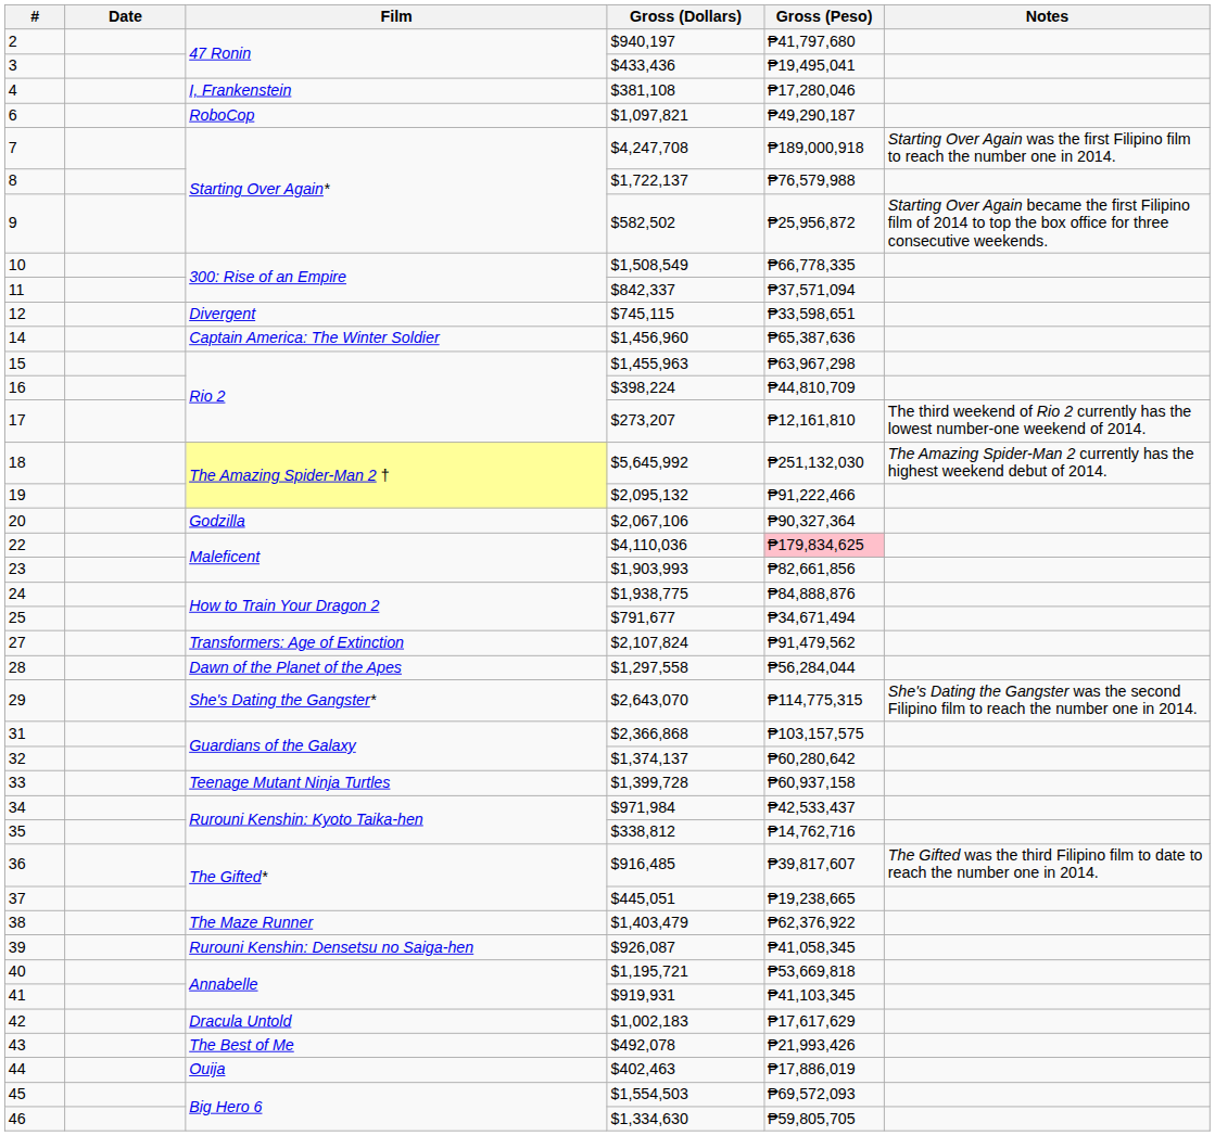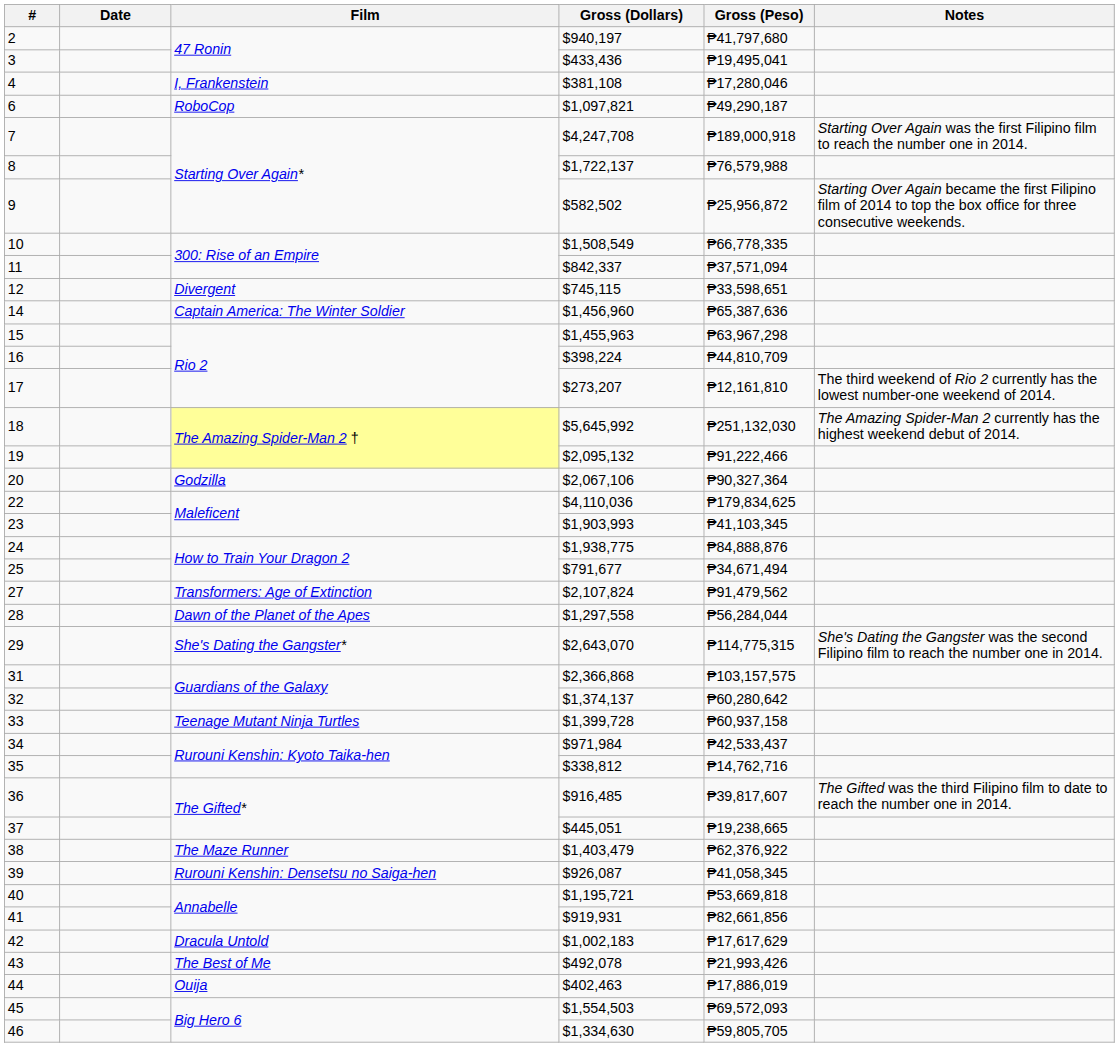 <table class="wikitable sortable">
 <tr>
 <th width="5%">#</th>
 <th width="10%">Date</th>
 <th width="35%">Film</th>
 <th width="13%">Gross (Dollars)</th>
 <th width="10%">Gross (Peso)</th>
 <th>Notes</th>
 </tr>
 <tr>
 <td>2</td>
 <td></td>
 <td rowspan="2"><em><a href='#'>47 Ronin</a></em></td>
 <td>$940,197</td>
 <td>₱41,797,680</td>
 <td></td>
 </tr>
 <tr>
 <td>3</td>
 <td></td>
 <td>$433,436</td>
 <td>₱19,495,041</td>
 <td></td>
 </tr>
 <tr>
 <td>4</td>
 <td></td>
 <td><em><a href='#'>I, Frankenstein</a></em></td>
 <td>$381,108</td>
 <td>₱17,280,046</td>
 <td></td>
 </tr>
 <tr>
 <td>6</td>
 <td></td>
 <td><em><a href='#'>RoboCop</a></em></td>
 <td>$1,097,821</td>
 <td>₱49,290,187</td>
 <td></td>
 </tr>
 <tr>
 <td>7</td>
 <td></td>
 <td rowspan="3"><em><a href='#'>Starting Over Again</a>*</em></td>
 <td>$4,247,708</td>
 <td>₱189,000,918</td>
 <td><em>Starting Over Again</em> was the first Filipino film to reach the number one in 2014.</td>
 </tr>
 <tr>
 <td>8</td>
 <td></td>
 <td>$1,722,137</td>
 <td>₱76,579,988</td>
 <td></td>
 </tr>
 <tr>
 <td>9</td>
 <td></td>
 <td>$582,502</td>
 <td>₱25,956,872</td>
 <td><em>Starting Over Again</em> became the first Filipino film of 2014 to top the box office for three consecutive weekends.</td>
 </tr>
 <tr>
 <td>10</td>
 <td></td>
 <td rowspan="2"><em><a href='#'>300: Rise of an Empire</a></em></td>
 <td>$1,508,549</td>
 <td>₱66,778,335</td>
 <td></td>
 </tr>
 <tr>
 <td>11</td>
 <td></td>
 <td>$842,337</td>
 <td>₱37,571,094</td>
 <td></td>
 </tr>
 <tr>
 <td>12</td>
 <td></td>
 <td><em><a href='#'>Divergent</a></em></td>
 <td>$745,115</td>
 <td>₱33,598,651</td>
 <td></td>
 </tr>
 <tr>
 <td>14</td>
 <td></td>
 <td><em><a href='#'>Captain America: The Winter Soldier</a></em></td>
 <td>$1,456,960</td>
 <td>₱65,387,636</td>
 <td></td>
 </tr>
 <tr>
 <td>15</td>
 <td></td>
 <td rowspan="3"><em><a href='#'>Rio 2</a></em></td>
 <td>$1,455,963</td>
 <td>₱63,967,298</td>
 <td></td>
 </tr>
 <tr>
 <td>16</td>
 <td></td>
 <td>$398,224</td>
 <td>₱44,810,709</td>
 <td></td>
 </tr>
 <tr>
 <td>17</td>
 <td></td>
 <td>$273,207</td>
 <td>₱12,161,810</td>
 <td>The third weekend of <em>Rio 2</em> currently has the lowest number-one weekend of 2014.</td>
 </tr>
 <tr>
 <td>18</td>
 <td></td>
 <td rowspan="2" style="background-color:#FFFF99"><em><a href='#'>The Amazing Spider-Man 2</a></em> †</td>
 <td>$5,645,992</td>
 <td>₱251,132,030</td>
 <td><em>The Amazing Spider-Man 2</em> currently has the highest weekend debut of 2014.</td>
 </tr>
 <tr>
 <td>19</td>
 <td></td>
 <td>$2,095,132</td>
 <td>₱91,222,466</td>
 <td></td>
 </tr>
 <tr>
 <td>20</td>
 <td></td>
 <td><em><a href='#'>Godzilla</a></em></td>
 <td>$2,067,106</td>
 <td>₱90,327,364</td>
 <td></td>
 </tr>
 <tr>
 <td>22</td>
 <td></td>
 <td rowspan="2"><em><a href='#'>Maleficent</a></em></td>
 <td>$4,110,036</td>
-<td style="background: pink;">₱179,834,625</td>
+<td>₱179,834,625</td>
 <td></td>
 </tr>
 <tr>
 <td>23</td>
 <td></td>
 <td>$1,903,993</td>
-<td>₱82,661,856</td>
+<td>₱41,103,345</td>
 <td></td>
 </tr>
 <tr>
 <td>24</td>
 <td></td>
 <td rowspan="2"><em><a href='#'>How to Train Your Dragon 2</a></em></td>
 <td>$1,938,775</td>
 <td>₱84,888,876</td>
 <td></td>
 </tr>
 <tr>
 <td>25</td>
 <td></td>
 <td>$791,677</td>
 <td>₱34,671,494</td>
 <td></td>
 </tr>
 <tr>
 <td>27</td>
 <td></td>
 <td><em><a href='#'>Transformers: Age of Extinction</a></em></td>
 <td>$2,107,824</td>
 <td>₱91,479,562</td>
 <td></td>
 </tr>
 <tr>
 <td>28</td>
 <td></td>
 <td><em><a href='#'>Dawn of the Planet of the Apes</a></em></td>
 <td>$1,297,558</td>
 <td>₱56,284,044</td>
 <td></td>
 </tr>
 <tr>
 <td>29</td>
 <td></td>
 <td><em><a href='#'>She's Dating the Gangster</a>*</em></td>
 <td>$2,643,070</td>
 <td>₱114,775,315</td>
 <td><em>She's Dating the Gangster</em> was the second Filipino film to reach the number one in 2014.</td>
 </tr>
 <tr>
 <td>31</td>
 <td></td>
 <td rowspan="2"><em><a href='#'>Guardians of the Galaxy</a></em></td>
 <td>$2,366,868</td>
 <td>₱103,157,575</td>
 <td></td>
 </tr>
 <tr>
 <td>32</td>
 <td></td>
 <td>$1,374,137</td>
 <td>₱60,280,642</td>
 <td></td>
 </tr>
 <tr>
 <td>33</td>
 <td></td>
 <td><em><a href='#'>Teenage Mutant Ninja Turtles</a></em></td>
 <td>$1,399,728</td>
 <td>₱60,937,158</td>
 <td></td>
 </tr>
 <tr>
 <td>34</td>
 <td></td>
 <td rowspan="2"><em><a href='#'>Rurouni Kenshin: Kyoto Taika-hen</a></em></td>
 <td>$971,984</td>
 <td>₱42,533,437</td>
 <td></td>
 </tr>
 <tr>
 <td>35</td>
 <td></td>
 <td>$338,812</td>
 <td>₱14,762,716</td>
 <td></td>
 </tr>
 <tr>
 <td>36</td>
 <td></td>
 <td rowspan="2"><em><a href='#'>The Gifted</a>*</em></td>
 <td>$916,485</td>
 <td>₱39,817,607</td>
 <td><em>The Gifted</em> was the third Filipino film to date to reach the number one in 2014.</td>
 </tr>
 <tr>
 <td>37</td>
 <td></td>
 <td>$445,051</td>
 <td>₱19,238,665</td>
 <td></td>
 </tr>
 <tr>
 <td>38</td>
 <td></td>
 <td><em><a href='#'>The Maze Runner</a></em></td>
 <td>$1,403,479</td>
 <td>₱62,376,922</td>
 <td></td>
 </tr>
 <tr>
 <td>39</td>
 <td></td>
 <td><em><a href='#'>Rurouni Kenshin: Densetsu no Saiga-hen</a></em></td>
 <td>$926,087</td>
 <td>₱41,058,345</td>
 <td></td>
 </tr>
 <tr>
 <td>40</td>
 <td></td>
 <td rowspan="2"><em><a href='#'>Annabelle</a></em></td>
 <td>$1,195,721</td>
 <td>₱53,669,818</td>
 <td></td>
 </tr>
 <tr>
 <td>41</td>
 <td></td>
 <td>$919,931</td>
-<td>₱41,103,345</td>
+<td>₱82,661,856</td>
 <td></td>
 </tr>
 <tr>
 <td>42</td>
 <td></td>
 <td><em><a href='#'>Dracula Untold</a></em></td>
 <td>$1,002,183</td>
 <td>₱17,617,629</td>
 <td></td>
 </tr>
 <tr>
 <td>43</td>
 <td></td>
 <td><em><a href='#'>The Best of Me</a></em></td>
 <td>$492,078</td>
 <td>₱21,993,426</td>
 <td></td>
 </tr>
 <tr>
 <td>44</td>
 <td></td>
 <td><em><a href='#'>Ouija</a></em></td>
 <td>$402,463</td>
 <td>₱17,886,019</td>
 <td></td>
 </tr>
 <tr>
 <td>45</td>
 <td></td>
 <td rowspan="2"><em><a href='#'>Big Hero 6</a></em></td>
 <td>$1,554,503</td>
 <td>₱69,572,093</td>
 <td></td>
 </tr>
 <tr>
 <td>46</td>
 <td></td>
 <td>$1,334,630</td>
 <td>₱59,805,705</td>
 <td></td>
 </tr>
 </table>
